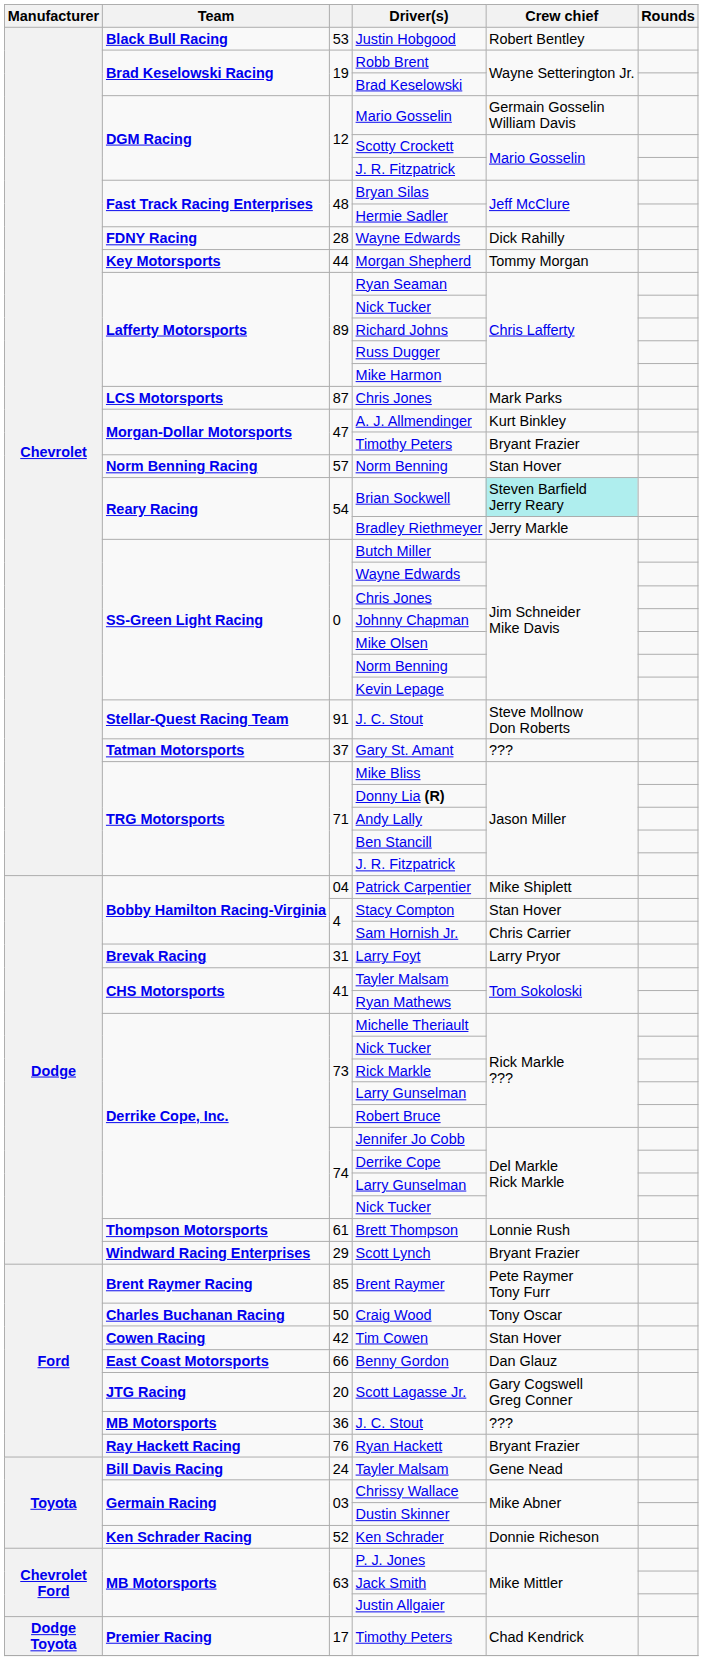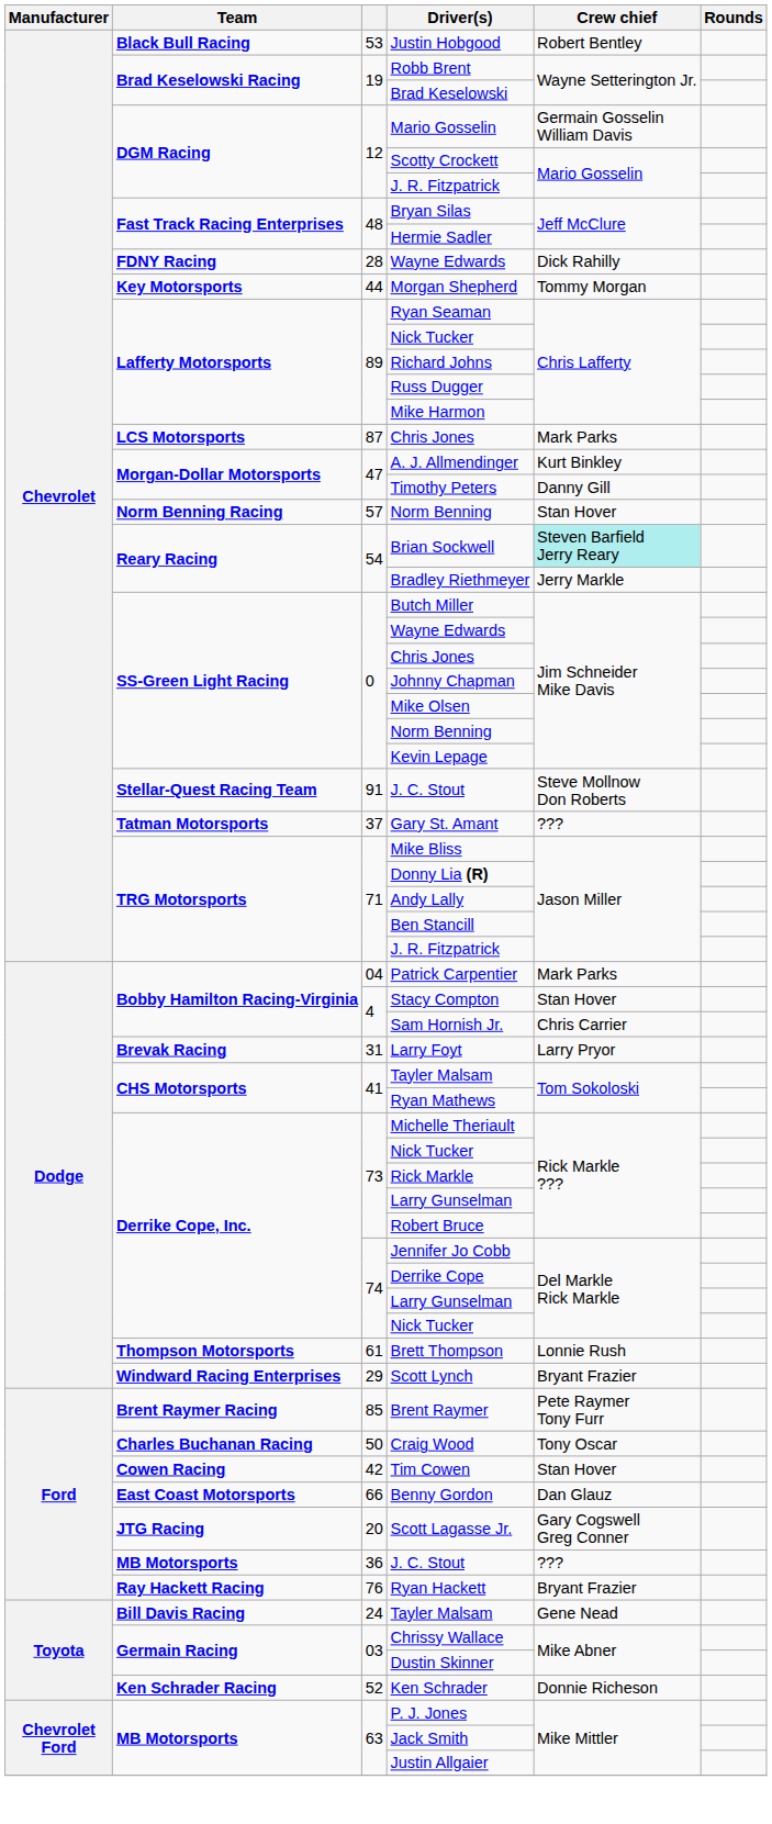 <table class="wikitable" style="font-size: 95%;">
 <tr>
 <th>Manufacturer</th>
 <th>Team</th>
 <th></th>
 <th>Driver(s)</th>
 <th>Crew chief</th>
 <th>Rounds</th>
 </tr>
 <tr>
 <th rowspan=35><a href='#'>Chevrolet</a></th>
 <td><strong><a href='#'>Black Bull Racing</a></strong></td>
 <td>53</td>
 <td><a href='#'>Justin Hobgood</a></td>
 <td>Robert Bentley</td>
 <td></td>
 </tr>
 <tr>
 <td rowspan=2><strong><a href='#'>Brad Keselowski Racing</a></strong></td>
 <td rowspan=2>19</td>
 <td><a href='#'>Robb Brent</a></td>
 <td rowspan=2>Wayne Setterington Jr.</td>
 <td></td>
 </tr>
 <tr>
 <td><a href='#'>Brad Keselowski</a></td>
 <td></td>
 </tr>
 <tr>
 <td rowspan=3><strong><a href='#'>DGM Racing</a></strong></td>
 <td rowspan=3>12</td>
 <td><a href='#'>Mario Gosselin</a></td>
 <td>Germain Gosselin <small></small> <br> William Davis <small></small></td>
 <td></td>
 </tr>
 <tr>
 <td><a href='#'>Scotty Crockett</a></td>
 <td rowspan=2><a href='#'>Mario Gosselin</a></td>
 <td></td>
 </tr>
 <tr>
 <td><a href='#'>J. R. Fitzpatrick</a></td>
 <td></td>
 </tr>
 <tr>
 <td rowspan=2><strong><a href='#'>Fast Track Racing Enterprises</a></strong></td>
 <td rowspan=2>48</td>
 <td><a href='#'>Bryan Silas</a></td>
 <td rowspan=2><a href='#'>Jeff McClure</a></td>
 <td></td>
 </tr>
 <tr>
 <td><a href='#'>Hermie Sadler</a></td>
 <td></td>
 </tr>
 <tr>
 <td><strong><a href='#'>FDNY Racing</a></strong></td>
 <td>28</td>
 <td><a href='#'>Wayne Edwards</a></td>
 <td>Dick Rahilly</td>
 <td></td>
 </tr>
 <tr>
 <td><strong><a href='#'>Key Motorsports</a></strong></td>
 <td>44</td>
 <td><a href='#'>Morgan Shepherd</a></td>
 <td>Tommy Morgan</td>
 <td></td>
 </tr>
 <tr>
 <td rowspan=5><strong><a href='#'>Lafferty Motorsports</a></strong></td>
 <td rowspan=5>89</td>
 <td><a href='#'>Ryan Seaman</a></td>
 <td rowspan=5><a href='#'>Chris Lafferty</a></td>
 <td></td>
 </tr>
 <tr>
 <td><a href='#'>Nick Tucker</a></td>
 <td></td>
 </tr>
 <tr>
 <td><a href='#'>Richard Johns</a></td>
 <td></td>
 </tr>
 <tr>
 <td><a href='#'>Russ Dugger</a></td>
 <td></td>
 </tr>
 <tr>
 <td><a href='#'>Mike Harmon</a></td>
 <td></td>
 </tr>
 <tr>
 <td><strong><a href='#'>LCS Motorsports</a></strong></td>
 <td>87</td>
 <td><a href='#'>Chris Jones</a></td>
 <td>Mark Parks</td>
 <td></td>
 </tr>
 <tr>
 <td rowspan=2><strong><a href='#'>Morgan-Dollar Motorsports</a></strong></td>
 <td rowspan=2>47</td>
 <td><a href='#'>A. J. Allmendinger</a></td>
 <td>Kurt Binkley</td>
 <td></td>
 </tr>
 <tr>
 <td><a href='#'>Timothy Peters</a></td>
-<td>Bryant Frazier</td>
+<td>Danny Gill</td>
 <td></td>
 </tr>
 <tr>
 <td><strong><a href='#'>Norm Benning Racing</a></strong></td>
 <td>57</td>
 <td><a href='#'>Norm Benning</a></td>
 <td>Stan Hover</td>
 <td></td>
 </tr>
 <tr>
 <td rowspan=2><strong><a href='#'>Reary Racing</a></strong></td>
 <td rowspan=2>54</td>
 <td><a href='#'>Brian Sockwell</a></td>
 <td style="background: paleturquoise;">Steven Barfield <small></small> <br> Jerry Reary <small></small></td>
 <td></td>
 </tr>
 <tr>
 <td><a href='#'>Bradley Riethmeyer</a></td>
 <td>Jerry Markle</td>
 <td></td>
 </tr>
 <tr>
 <td rowspan=7><strong><a href='#'>SS-Green Light Racing</a></strong></td>
 <td rowspan=7>0</td>
 <td><a href='#'>Butch Miller</a></td>
 <td rowspan=7>Jim Schneider <br> Mike Davis</td>
 <td></td>
 </tr>
 <tr>
 <td><a href='#'>Wayne Edwards</a></td>
 <td></td>
 </tr>
 <tr>
 <td><a href='#'>Chris Jones</a></td>
 <td></td>
 </tr>
 <tr>
 <td><a href='#'>Johnny Chapman</a></td>
 <td></td>
 </tr>
 <tr>
 <td><a href='#'>Mike Olsen</a></td>
 <td></td>
 </tr>
 <tr>
 <td><a href='#'>Norm Benning</a></td>
 <td></td>
 </tr>
 <tr>
 <td><a href='#'>Kevin Lepage</a></td>
 <td></td>
 </tr>
 <tr>
 <td><strong><a href='#'>Stellar-Quest Racing Team</a></strong></td>
 <td>91</td>
 <td><a href='#'>J. C. Stout</a></td>
 <td>Steve Mollnow <small></small> <br> Don Roberts <small></small></td>
 <td></td>
 </tr>
 <tr>
 <td><strong><a href='#'>Tatman Motorsports</a></strong></td>
 <td>37</td>
 <td><a href='#'>Gary St. Amant</a></td>
 <td>???</td>
 <td></td>
 </tr>
 <tr>
 <td rowspan=5><strong><a href='#'>TRG Motorsports</a></strong></td>
 <td rowspan=5>71</td>
 <td><a href='#'>Mike Bliss</a></td>
 <td rowspan=5>Jason Miller</td>
 <td></td>
 </tr>
 <tr>
 <td><a href='#'>Donny Lia</a> <strong>(R)</strong></td>
 <td></td>
 </tr>
 <tr>
 <td><a href='#'>Andy Lally</a></td>
 <td></td>
 </tr>
 <tr>
 <td><a href='#'>Ben Stancill</a></td>
 <td></td>
 </tr>
 <tr>
 <td><a href='#'>J. R. Fitzpatrick</a></td>
 <td></td>
 </tr>
 <tr>
 <th rowspan=17><a href='#'>Dodge</a></th>
 <td rowspan=3><strong><a href='#'>Bobby Hamilton Racing-Virginia</a></strong></td>
 <td>04</td>
 <td><a href='#'>Patrick Carpentier</a></td>
-<td>Mike Shiplett</td>
+<td>Mark Parks</td>
 <td></td>
 </tr>
 <tr>
 <td rowspan=2>4</td>
 <td><a href='#'>Stacy Compton</a></td>
 <td>Stan Hover</td>
 <td></td>
 </tr>
 <tr>
 <td><a href='#'>Sam Hornish Jr.</a></td>
 <td>Chris Carrier</td>
 <td></td>
 </tr>
 <tr>
 <td><strong><a href='#'>Brevak Racing</a></strong></td>
 <td>31</td>
 <td><a href='#'>Larry Foyt</a></td>
 <td>Larry Pryor</td>
 <td></td>
 </tr>
 <tr>
 <td rowspan=2><strong><a href='#'>CHS Motorsports</a></strong></td>
 <td rowspan=2>41</td>
 <td><a href='#'>Tayler Malsam</a></td>
 <td rowspan=2><a href='#'>Tom Sokoloski</a></td>
 <td></td>
 </tr>
 <tr>
 <td><a href='#'>Ryan Mathews</a></td>
 <td></td>
 </tr>
 <tr>
 <td rowspan=9><strong><a href='#'>Derrike Cope, Inc.</a></strong></td>
 <td rowspan=5>73</td>
 <td><a href='#'>Michelle Theriault</a></td>
 <td rowspan=5>Rick Markle <small></small> <br>??? <small></small></td>
 <td></td>
 </tr>
 <tr>
 <td><a href='#'>Nick Tucker</a></td>
 <td></td>
 </tr>
 <tr>
 <td><a href='#'>Rick Markle</a></td>
 <td></td>
 </tr>
 <tr>
 <td><a href='#'>Larry Gunselman</a></td>
 <td></td>
 </tr>
 <tr>
 <td><a href='#'>Robert Bruce</a></td>
 <td></td>
 </tr>
 <tr>
 <td rowspan=4>74</td>
 <td><a href='#'>Jennifer Jo Cobb</a></td>
 <td rowspan=4>Del Markle <small></small> <br> Rick Markle <small></small></td>
 <td></td>
 </tr>
 <tr>
 <td><a href='#'>Derrike Cope</a></td>
 <td></td>
 </tr>
 <tr>
 <td><a href='#'>Larry Gunselman</a></td>
 <td></td>
 </tr>
 <tr>
 <td><a href='#'>Nick Tucker</a></td>
 <td></td>
 </tr>
 <tr>
 <td><strong><a href='#'>Thompson Motorsports</a></strong></td>
 <td>61</td>
 <td><a href='#'>Brett Thompson</a></td>
 <td>Lonnie Rush</td>
 <td></td>
 </tr>
 <tr>
 <td><strong><a href='#'>Windward Racing Enterprises</a></strong></td>
 <td>29</td>
 <td><a href='#'>Scott Lynch</a></td>
 <td>Bryant Frazier</td>
 <td></td>
 </tr>
 <tr>
 <th rowspan=7><a href='#'>Ford</a></th>
 <td><strong><a href='#'>Brent Raymer Racing</a></strong></td>
 <td>85</td>
 <td><a href='#'>Brent Raymer</a></td>
 <td>Pete Raymer <small></small> <br> Tony Furr <small></small></td>
 <td></td>
 </tr>
 <tr>
 <td><strong><a href='#'>Charles Buchanan Racing</a></strong></td>
 <td>50</td>
 <td><a href='#'>Craig Wood</a></td>
 <td>Tony Oscar</td>
 <td></td>
 </tr>
 <tr>
 <td><strong><a href='#'>Cowen Racing</a></strong></td>
 <td>42</td>
 <td><a href='#'>Tim Cowen</a></td>
 <td>Stan Hover</td>
 <td></td>
 </tr>
 <tr>
 <td><strong><a href='#'>East Coast Motorsports</a></strong></td>
 <td>66</td>
 <td><a href='#'>Benny Gordon</a></td>
 <td>Dan Glauz</td>
 <td></td>
 </tr>
 <tr>
 <td><strong><a href='#'>JTG Racing</a></strong></td>
 <td>20</td>
 <td><a href='#'>Scott Lagasse Jr.</a></td>
 <td>Gary Cogswell <small></small> <br> Greg Conner <small></small></td>
 <td></td>
 </tr>
 <tr>
 <td><strong><a href='#'>MB Motorsports</a></strong></td>
 <td>36</td>
 <td><a href='#'>J. C. Stout</a></td>
 <td>???</td>
 <td></td>
 </tr>
 <tr>
 <td><strong><a href='#'>Ray Hackett Racing</a></strong></td>
 <td>76</td>
 <td><a href='#'>Ryan Hackett</a></td>
 <td>Bryant Frazier</td>
 <td></td>
 </tr>
 <tr>
 <th rowspan=4><a href='#'>Toyota</a></th>
 <td><strong><a href='#'>Bill Davis Racing</a></strong></td>
 <td>24</td>
 <td><a href='#'>Tayler Malsam</a></td>
 <td>Gene Nead</td>
 <td></td>
 </tr>
 <tr>
 <td rowspan=2><strong><a href='#'>Germain Racing</a></strong></td>
 <td rowspan=2>03</td>
 <td><a href='#'>Chrissy Wallace</a></td>
 <td rowspan=2>Mike Abner</td>
 <td></td>
 </tr>
 <tr>
 <td><a href='#'>Dustin Skinner</a></td>
 <td></td>
 </tr>
 <tr>
 <td><strong><a href='#'>Ken Schrader Racing</a></strong></td>
 <td>52</td>
 <td><a href='#'>Ken Schrader</a></td>
 <td>Donnie Richeson</td>
 <td></td>
 </tr>
 <tr>
 <th rowspan=3><a href='#'>Chevrolet</a> <br> <a href='#'>Ford</a></th>
 <td rowspan=3><strong><a href='#'>MB Motorsports</a></strong></td>
 <td rowspan=3>63</td>
 <td><a href='#'>P. J. Jones</a></td>
 <td rowspan=3>Mike Mittler</td>
 <td></td>
 </tr>
 <tr>
 <td><a href='#'>Jack Smith</a></td>
 <td></td>
 </tr>
 <tr>
 <td><a href='#'>Justin Allgaier</a></td>
 <td></td>
 </tr>
 <tr>
-<th><a href='#'>Dodge</a> <br> <a href='#'>Toyota</a></th>
-<td><strong><a href='#'>Premier Racing</a></strong></td>
-<td>17</td>
-<td><a href='#'>Timothy Peters</a></td>
-<td>Chad Kendrick</td>
-<td></td>
-</tr>
-<tr>
 </tr>
 </table>
